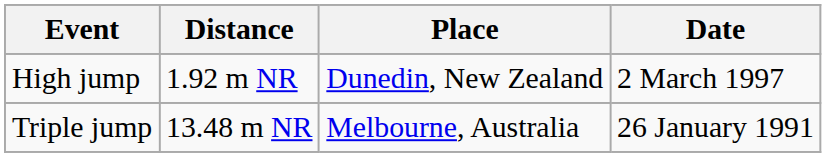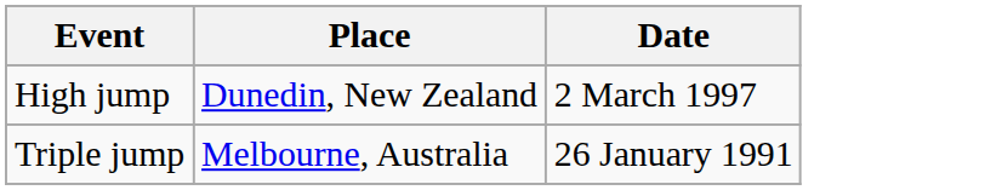 <table class="wikitable" style="font-size: 95%;">
 <tr>
 <th>Event</th>
-<th>Distance</th>
 <th>Place</th>
 <th>Date</th>
 </tr>
 <tr>
 <td>High jump</td>
-<td>1.92 m <a href='#'>NR</a></td>
 <td><a href='#'>Dunedin</a>, New Zealand</td>
 <td>2 March 1997</td>
 </tr>
 <tr>
 <td>Triple jump</td>
-<td>13.48 m <a href='#'>NR</a></td>
 <td><a href='#'>Melbourne</a>, Australia</td>
 <td>26 January 1991</td>
 </tr>
 </table>
